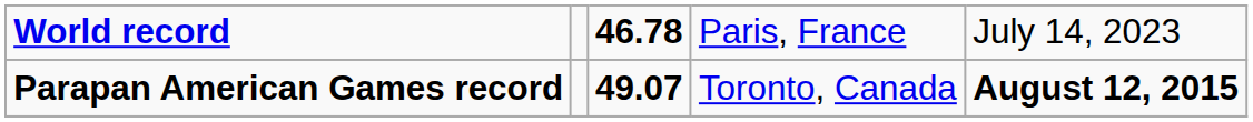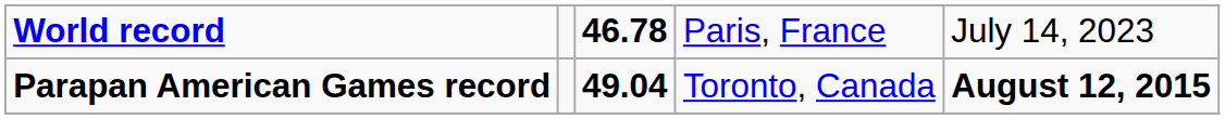 <table class="wikitable">
 <tr>
 <td><strong><a href='#'>World record</a></strong></td>
 <td></td>
 <td><strong>46.78</strong></td>
 <td><a href='#'>Paris</a>, <a href='#'>France</a></td>
 <td>July 14, 2023</td>
 </tr>
 <tr>
 <td><strong>Parapan American Games record</strong></td>
 <td></td>
-<td><strong>49.07</strong></td>
+<td><strong>49.04</strong></td>
 <td><a href='#'>Toronto</a>, <a href='#'>Canada</a></td>
 <td><strong>August 12, 2015</strong></td>
 </tr>
 <tr>
 </tr>
 </table>
